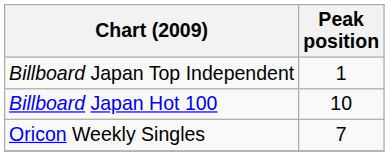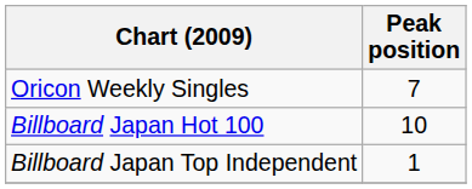 <table class="wikitable sortable">
 <tr>
 <th>Chart (2009)</th>
 <th>Peak<br>position</th>
 </tr>
 <tr>
-<td><em>Billboard</em> Japan Top Independent</td>
-<td align="center">1</td>
+<td><a href='#'>Oricon</a> Weekly Singles</td>
+<td align="center">7</td>
 </tr>
 <tr>
 <td><em><a href='#'>Billboard</a></em> <a href='#'>Japan Hot 100</a></td>
 <td align="center">10</td>
 </tr>
 <tr>
-<td><a href='#'>Oricon</a> Weekly Singles</td>
-<td align="center">7</td>
+<td><em>Billboard</em> Japan Top Independent</td>
+<td align="center">1</td>
 </tr>
 <tr>
 </tr>
 </table>
